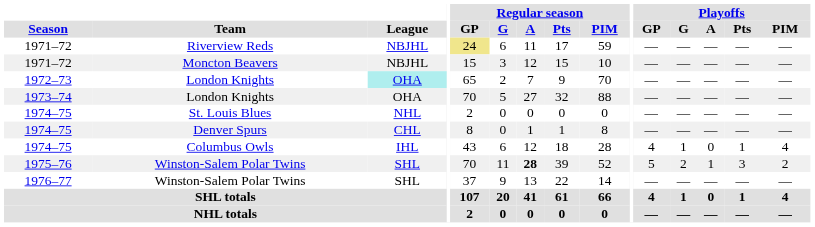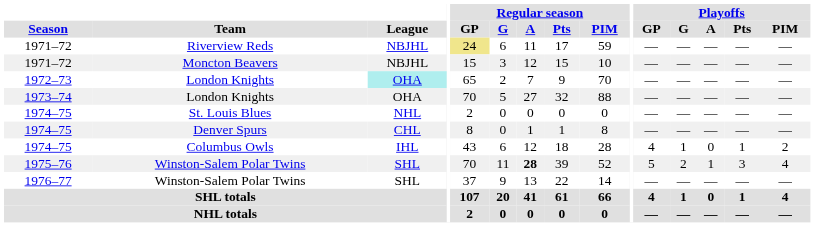 <table border="0" cellpadding="1" cellspacing="0" style="text-align:center; width:60em">
 <tr bgcolor="#e0e0e0">
 <th colspan="3" bgcolor="#ffffff"></th>
 <th rowspan="100" bgcolor="#ffffff"></th>
 <th colspan="5"><a href='#'>Regular season</a></th>
 <th rowspan="100" bgcolor="#ffffff"></th>
 <th colspan="5"><a href='#'>Playoffs</a></th>
 </tr>
 <tr bgcolor="#e0e0e0">
 <th><a href='#'>Season</a></th>
 <th>Team</th>
 <th>League</th>
 <th>GP</th>
 <th><a href='#'>G</a></th>
 <th><a href='#'>A</a></th>
 <th><a href='#'>Pts</a></th>
 <th><a href='#'>PIM</a></th>
 <th>GP</th>
 <th>G</th>
 <th>A</th>
 <th>Pts</th>
 <th>PIM</th>
 </tr>
 <tr>
 <td>1971–72</td>
 <td><a href='#'>Riverview Reds</a></td>
 <td><a href='#'>NBJHL</a></td>
 <td style="background: khaki;">24</td>
 <td>6</td>
 <td>11</td>
 <td>17</td>
 <td>59</td>
 <td>—</td>
 <td>—</td>
 <td>—</td>
 <td>—</td>
 <td>—</td>
 </tr>
 <tr bgcolor="#f0f0f0">
 <td>1971–72</td>
 <td><a href='#'>Moncton Beavers</a></td>
 <td>NBJHL</td>
 <td>15</td>
 <td>3</td>
 <td>12</td>
 <td>15</td>
 <td>10</td>
 <td>—</td>
 <td>—</td>
 <td>—</td>
 <td>—</td>
 <td>—</td>
 </tr>
 <tr>
 <td><a href='#'>1972–73</a></td>
 <td><a href='#'>London Knights</a></td>
 <td style="background: paleturquoise;"><a href='#'>OHA</a></td>
 <td>65</td>
 <td>2</td>
 <td>7</td>
 <td>9</td>
 <td>70</td>
 <td>—</td>
 <td>—</td>
 <td>—</td>
 <td>—</td>
 <td>—</td>
 </tr>
 <tr bgcolor="#f0f0f0">
 <td><a href='#'>1973–74</a></td>
 <td>London Knights</td>
 <td>OHA</td>
 <td>70</td>
 <td>5</td>
 <td>27</td>
 <td>32</td>
 <td>88</td>
 <td>—</td>
 <td>—</td>
 <td>—</td>
 <td>—</td>
 <td>—</td>
 </tr>
 <tr>
 <td><a href='#'>1974–75</a></td>
 <td><a href='#'>St. Louis Blues</a></td>
 <td><a href='#'>NHL</a></td>
 <td>2</td>
 <td>0</td>
 <td>0</td>
 <td>0</td>
 <td>0</td>
 <td>—</td>
 <td>—</td>
 <td>—</td>
 <td>—</td>
 <td>—</td>
 </tr>
 <tr bgcolor="#f0f0f0">
 <td><a href='#'>1974–75</a></td>
 <td><a href='#'>Denver Spurs</a></td>
 <td><a href='#'>CHL</a></td>
 <td>8</td>
 <td>0</td>
 <td>1</td>
 <td>1</td>
 <td>8</td>
 <td>—</td>
 <td>—</td>
 <td>—</td>
 <td>—</td>
 <td>—</td>
 </tr>
 <tr>
 <td><a href='#'>1974–75</a></td>
 <td><a href='#'>Columbus Owls</a></td>
 <td><a href='#'>IHL</a></td>
 <td>43</td>
 <td>6</td>
 <td>12</td>
 <td>18</td>
 <td>28</td>
 <td>4</td>
 <td>1</td>
 <td>0</td>
 <td>1</td>
-<td>4</td>
+<td>2</td>
 </tr>
 <tr bgcolor="#f0f0f0">
 <td><a href='#'>1975–76</a></td>
 <td><a href='#'>Winston-Salem Polar Twins</a></td>
 <td><a href='#'>SHL</a></td>
 <td>70</td>
 <td>11</td>
 <td><strong>28</strong></td>
 <td>39</td>
 <td>52</td>
 <td>5</td>
 <td>2</td>
 <td>1</td>
 <td>3</td>
-<td>2</td>
+<td>4</td>
 </tr>
 <tr>
 <td><a href='#'>1976–77</a></td>
 <td>Winston-Salem Polar Twins</td>
 <td>SHL</td>
 <td>37</td>
 <td>9</td>
 <td>13</td>
 <td>22</td>
 <td>14</td>
 <td>—</td>
 <td>—</td>
 <td>—</td>
 <td>—</td>
 <td>—</td>
 </tr>
 <tr bgcolor="#e0e0e0">
 <th colspan="3">SHL totals</th>
 <th>107</th>
 <th>20</th>
 <th>41</th>
 <th>61</th>
 <th>66</th>
 <th>4</th>
 <th>1</th>
 <th>0</th>
 <th>1</th>
 <th>4</th>
 </tr>
 <tr bgcolor="#e0e0e0">
 <th colspan="3">NHL totals</th>
 <th>2</th>
 <th>0</th>
 <th>0</th>
 <th>0</th>
 <th>0</th>
 <th>—</th>
 <th>—</th>
 <th>—</th>
 <th>—</th>
 <th>—</th>
 </tr>
 </table>
